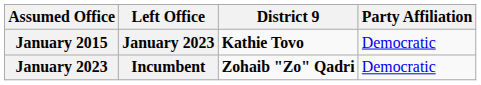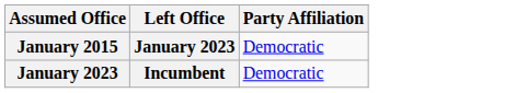 <table class="wikitable" border="1" style="text-align:left">
 <tr>
 <th>Assumed Office</th>
 <th>Left Office</th>
-<th>District 9</th>
 <th>Party Affiliation</th>
 </tr>
 <tr>
 <th>January 2015</th>
 <th>January 2023</th>
-<td><strong>Kathie Tovo</strong></td>
 <td><a href='#'>Democratic</a></td>
 </tr>
 <tr>
 <th>January 2023</th>
 <th>Incumbent</th>
-<td><strong>Zohaib "Zo" Qadri</strong></td>
 <td><a href='#'>Democratic</a></td>
 </tr>
 </table>
